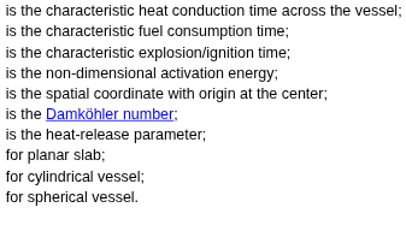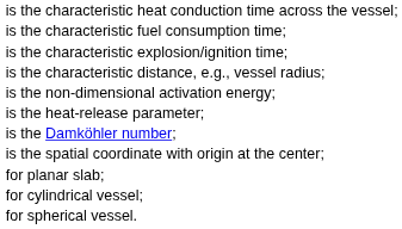 <table cellpadding="2" style="line-height:100%;">
 <tr>
 <td></td>
 <td>is the characteristic heat conduction time across the vessel;</td>
 </tr>
 <tr>
 <td></td>
 <td>is the characteristic fuel consumption time;</td>
 </tr>
 <tr>
 <td></td>
 <td>is the characteristic explosion/ignition time;</td>
 </tr>
 <tr>
 <td></td>
+<td>is the characteristic distance, e.g., vessel radius;</td>
+</tr>
+<tr>
+<td></td>
 <td>is the non-dimensional activation energy;</td>
 </tr>
 <tr>
 <td></td>
-<td>is the spatial coordinate with origin at the center;</td>
+<td>is the heat-release parameter;</td>
 </tr>
 <tr>
 <td></td>
 <td>is the <a href='#'>Damköhler number</a>;</td>
 </tr>
 <tr>
 <td></td>
-<td>is the heat-release parameter;</td>
+<td>is the spatial coordinate with origin at the center;</td>
 </tr>
 <tr>
 <td></td>
 <td>for planar slab;</td>
 </tr>
 <tr>
 <td></td>
 <td>for cylindrical vessel;</td>
 </tr>
 <tr>
 <td></td>
 <td>for spherical vessel.</td>
 </tr>
 </table>
